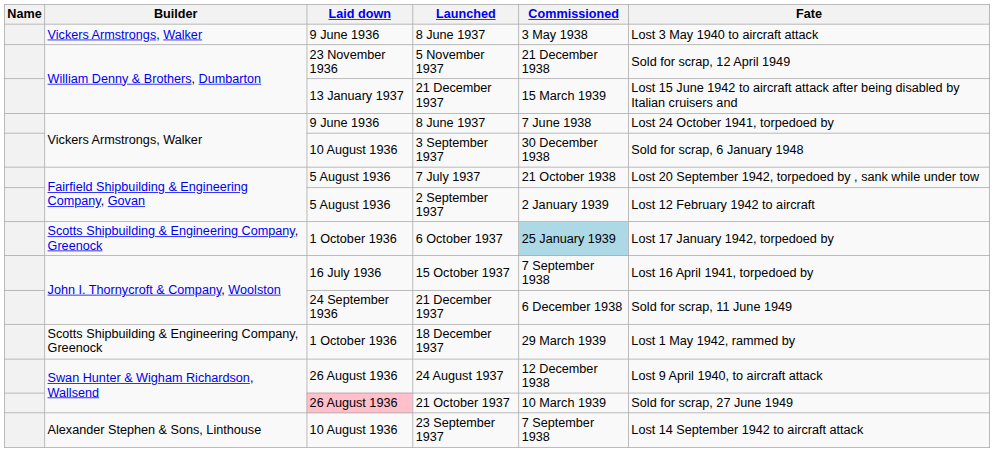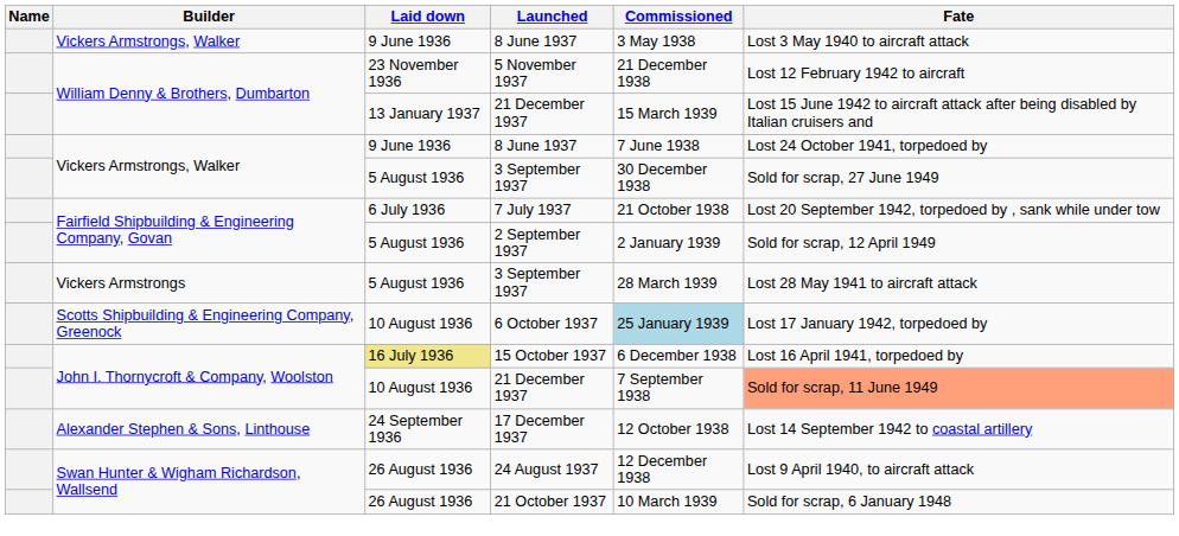 <table class="wikitable plainrowheaders">
 <tr>
 <th scope="col">Name</th>
 <th scope="col">Builder</th>
 <th scope="col"><a href='#'>Laid down</a></th>
 <th scope="col"><a href='#'>Launched</a></th>
 <th scope="col"><a href='#'>Commissioned</a></th>
 <th scope="col">Fate</th>
 </tr>
 <tr>
 <th scope="row"></th>
 <td><a href='#'>Vickers Armstrongs</a>, <a href='#'>Walker</a></td>
 <td>9 June 1936</td>
 <td>8 June 1937</td>
 <td>3 May 1938</td>
 <td>Lost 3 May 1940 to aircraft attack</td>
 </tr>
 <tr>
 <th scope="row"></th>
 <td rowspan="2"><a href='#'>William Denny & Brothers</a>, <a href='#'>Dumbarton</a></td>
 <td>23 November 1936</td>
 <td>5 November 1937</td>
 <td>21 December 1938</td>
-<td>Sold for scrap, 12 April 1949</td>
+<td>Lost 12 February 1942 to aircraft</td>
 </tr>
 <tr>
 <th scope="row"></th>
 <td>13 January 1937</td>
 <td>21 December 1937</td>
 <td>15 March 1939</td>
 <td>Lost 15 June 1942 to aircraft attack after being disabled by Italian cruisers  and </td>
 </tr>
 <tr>
 <th scope="row"></th>
 <td rowspan="2">Vickers Armstrongs, Walker</td>
 <td>9 June 1936</td>
 <td>8 June 1937</td>
 <td>7 June 1938</td>
 <td>Lost 24 October 1941, torpedoed by </td>
 </tr>
 <tr>
 <th scope="row"></th>
-<td>10 August 1936</td>
+<td>5 August 1936</td>
 <td>3 September 1937</td>
 <td>30 December 1938</td>
-<td scope="row">Sold for scrap, 6 January 1948</td>
+<td>Sold for scrap, 27 June 1949</td>
 </tr>
 <tr>
 <th scope="row"></th>
 <td rowspan="2"><a href='#'>Fairfield Shipbuilding & Engineering Company</a>, <a href='#'>Govan</a></td>
-<td>5 August 1936</td>
+<td>6 July 1936</td>
 <td>7 July 1937</td>
 <td>21 October 1938</td>
 <td>Lost 20 September 1942, torpedoed by , sank while under tow</td>
 </tr>
 <tr>
 <th scope="row"></th>
 <td>5 August 1936</td>
 <td>2 September 1937</td>
 <td>2 January 1939</td>
-<td>Lost 12 February 1942 to aircraft</td>
+<td>Sold for scrap, 12 April 1949</td>
+</tr>
+<tr>
+<th scope="row"></th>
+<td>Vickers Armstrongs</td>
+<td>5 August 1936</td>
+<td>3 September 1937</td>
+<td>28 March 1939</td>
+<td>Lost 28 May 1941 to aircraft attack</td>
 </tr>
 <tr>
 <th scope="row"></th>
 <td><a href='#'>Scotts Shipbuilding & Engineering Company</a>, <a href='#'>Greenock</a></td>
-<td>1 October 1936</td>
+<td>10 August 1936</td>
 <td>6 October 1937</td>
 <td style="background: lightblue;">25 January 1939</td>
 <td>Lost 17 January 1942, torpedoed by </td>
 </tr>
 <tr>
 <th scope="row"></th>
 <td rowspan="2"><a href='#'>John I. Thornycroft & Company</a>, <a href='#'>Woolston</a></td>
-<td>16 July 1936</td>
+<td style="background: khaki;">16 July 1936</td>
 <td>15 October 1937</td>
-<td>7 September 1938</td>
+<td>6 December 1938</td>
 <td>Lost 16 April 1941, torpedoed by </td>
 </tr>
 <tr>
 <th scope="row"></th>
-<td>24 September 1936</td>
+<td>10 August 1936</td>
 <td>21 December 1937</td>
-<td>6 December 1938</td>
-<td>Sold for scrap, 11 June 1949</td>
+<td>7 September 1938</td>
+<td style="background: lightsalmon;">Sold for scrap, 11 June 1949</td>
 </tr>
 <tr>
 <th scope="row"></th>
-<td>Scotts Shipbuilding & Engineering Company, Greenock</td>
-<td>1 October 1936</td>
-<td>18 December 1937</td>
-<td>29 March 1939</td>
-<td>Lost 1 May 1942, rammed by </td>
+<td><a href='#'>Alexander Stephen & Sons</a>, <a href='#'>Linthouse</a></td>
+<td>24 September 1936</td>
+<td>17 December 1937</td>
+<td>12 October 1938</td>
+<td>Lost 14 September 1942 to <a href='#'>coastal artillery</a></td>
 </tr>
 <tr>
 <th scope="row"></th>
 <td rowspan="2"><a href='#'>Swan Hunter & Wigham Richardson</a>, <a href='#'>Wallsend</a></td>
 <td>26 August 1936</td>
 <td>24 August 1937</td>
 <td>12 December 1938</td>
 <td>Lost 9 April 1940, to aircraft attack</td>
 </tr>
 <tr>
 <th scope="row"></th>
-<td style="background: pink;">26 August 1936</td>
+<td>26 August 1936</td>
 <td>21 October 1937</td>
 <td>10 March 1939</td>
-<td>Sold for scrap, 27 June 1949</td>
-</tr>
-<tr>
-<th scope="row"></th>
-<td>Alexander Stephen & Sons, Linthouse</td>
-<td>10 August 1936</td>
-<td>23 September 1937</td>
-<td>7 September 1938</td>
-<td>Lost 14 September 1942 to aircraft attack</td>
+<td scope="row">Sold for scrap, 6 January 1948</td>
 </tr>
 </table>
